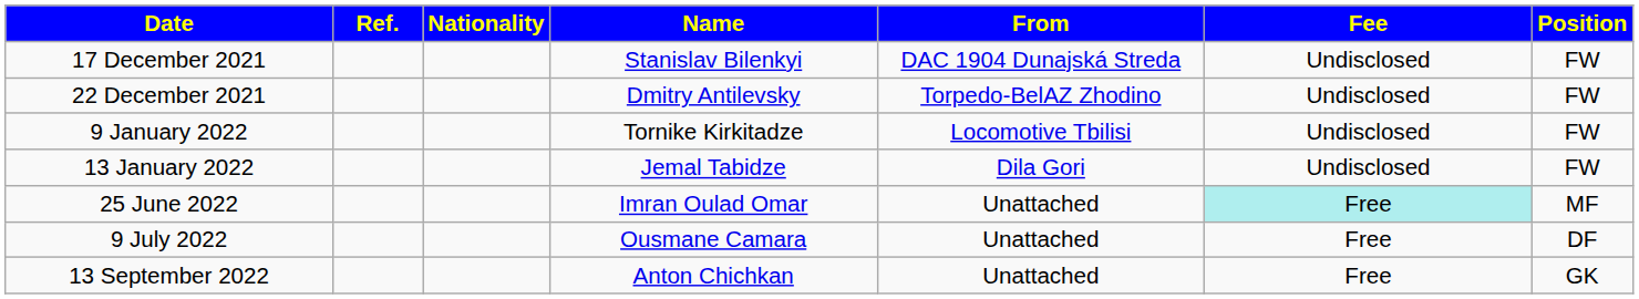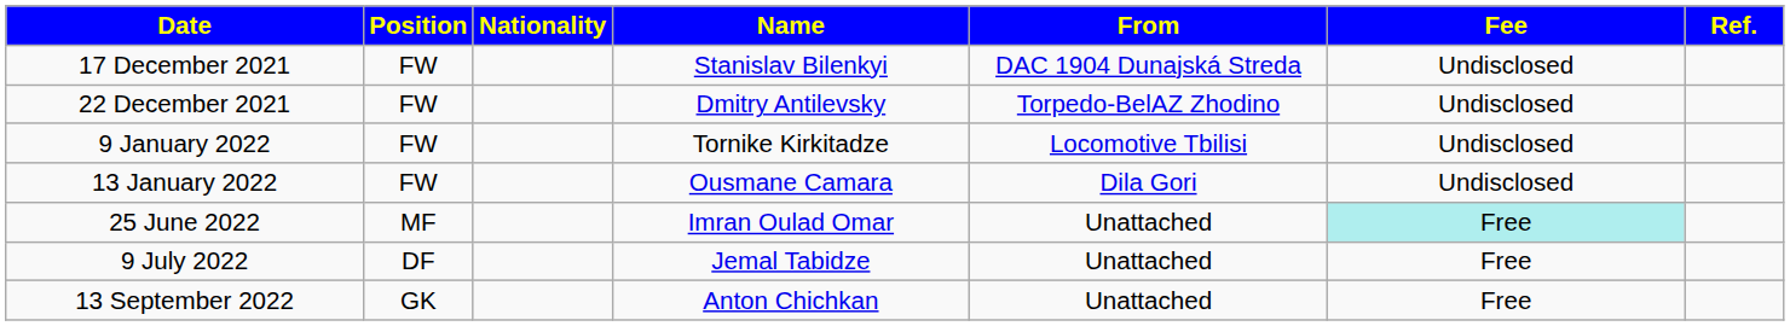 <table class="wikitable"  style="text-align:center; font-size:90%; ">
 <tr>
 <th style="background:#0000FF; color:#ffff00; width:200px;">Date</th>
-<th style="background:#0000FF; color:#ffff00; width:50px;">Ref.</th>
+<th style="background:#0000FF; color:#ffff00; width:50px;">Position</th>
 <th style="background:#0000FF; color:#ffff00; width:50px;">Nationality</th>
 <th style="background:#0000FF; color:#ffff00; width:200px;">Name</th>
 <th style="background:#0000FF; color:#ffff00; width:200px;">From</th>
 <th style="background:#0000FF; color:#ffff00; width:200px;">Fee</th>
-<th style="background:#0000FF; color:#ffff00; width:50px;">Position</th>
+<th style="background:#0000FF; color:#ffff00; width:50px;">Ref.</th>
 </tr>
 <tr>
 <td>17 December 2021</td>
-<td></td>
+<td>FW</td>
 <td></td>
 <td><a href='#'>Stanislav Bilenkyi</a></td>
 <td><a href='#'>DAC 1904 Dunajská Streda</a></td>
 <td>Undisclosed</td>
-<td>FW</td>
+<td></td>
 </tr>
 <tr>
 <td>22 December 2021</td>
-<td></td>
+<td>FW</td>
 <td></td>
 <td><a href='#'>Dmitry Antilevsky</a></td>
 <td><a href='#'>Torpedo-BelAZ Zhodino</a></td>
 <td>Undisclosed</td>
-<td>FW</td>
+<td></td>
 </tr>
 <tr>
 <td>9 January 2022</td>
-<td></td>
+<td>FW</td>
 <td></td>
 <td>Tornike Kirkitadze</td>
 <td><a href='#'>Locomotive Tbilisi</a></td>
 <td>Undisclosed</td>
-<td>FW</td>
+<td></td>
 </tr>
 <tr>
 <td>13 January 2022</td>
+<td>FW</td>
 <td></td>
-<td></td>
-<td><a href='#'>Jemal Tabidze</a></td>
+<td><a href='#'>Ousmane Camara</a></td>
 <td><a href='#'>Dila Gori</a></td>
 <td>Undisclosed</td>
-<td>FW</td>
+<td></td>
 </tr>
 <tr>
 <td>25 June 2022</td>
-<td></td>
+<td>MF</td>
 <td></td>
 <td><a href='#'>Imran Oulad Omar</a></td>
 <td>Unattached</td>
 <td style="background: paleturquoise;">Free</td>
-<td>MF</td>
+<td></td>
 </tr>
 <tr>
 <td>9 July 2022</td>
+<td>DF</td>
 <td></td>
-<td></td>
-<td><a href='#'>Ousmane Camara</a></td>
+<td><a href='#'>Jemal Tabidze</a></td>
 <td>Unattached</td>
 <td>Free</td>
-<td>DF</td>
+<td></td>
 </tr>
 <tr>
 <td>13 September 2022</td>
-<td></td>
+<td>GK</td>
 <td></td>
 <td><a href='#'>Anton Chichkan</a></td>
 <td>Unattached</td>
 <td>Free</td>
-<td>GK</td>
+<td></td>
 </tr>
 </table>
